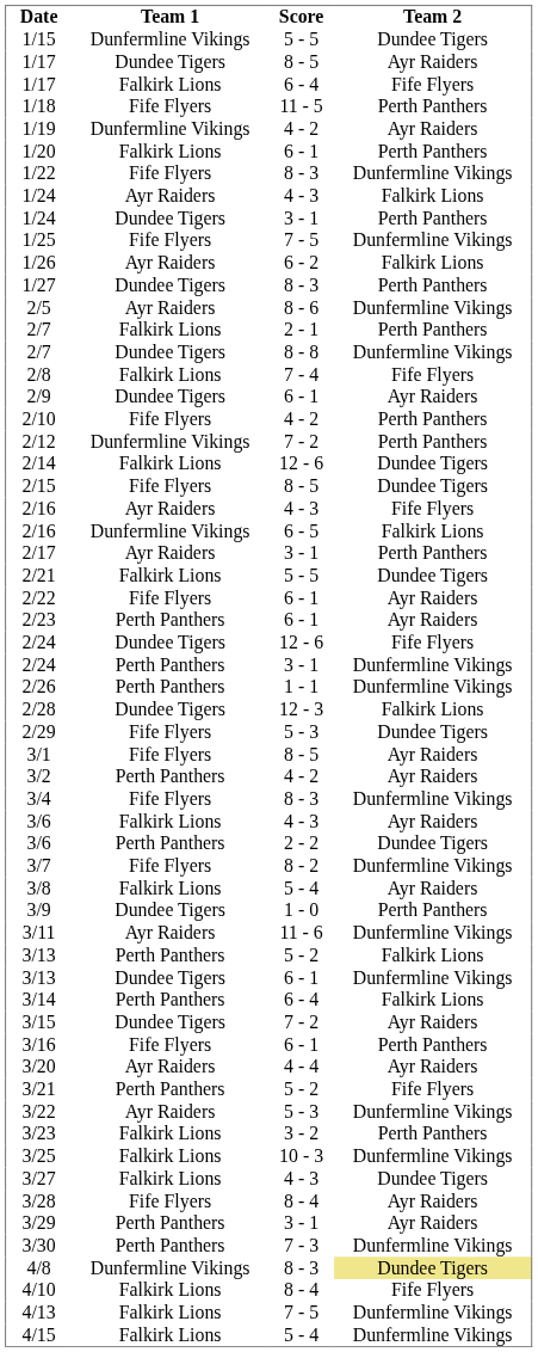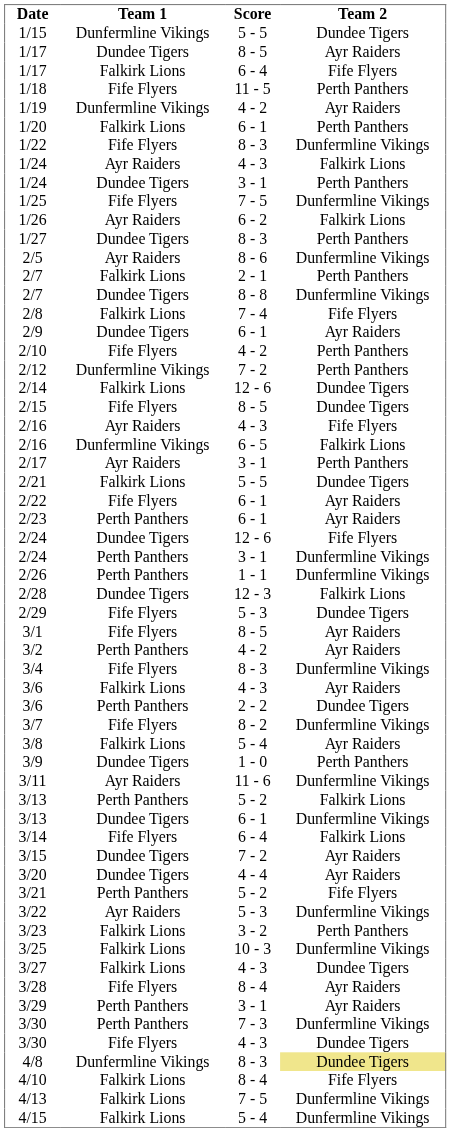 <table cellpadding="0" cellspacing="0" border="0" style="font-size: 90%; text-align: center; border: gray solid 1px; border-collapse: collapse;">
 <tr>
 <th width="50">Date</th>
 <th width="150">Team 1</th>
 <th width="50">Score</th>
 <th width="150">Team 2</th>
 </tr>
 <tr>
 <td>1/15</td>
 <td>Dunfermline Vikings</td>
 <td>5 - 5</td>
 <td>Dundee Tigers</td>
 </tr>
 <tr>
 <td>1/17</td>
 <td>Dundee Tigers</td>
 <td>8 - 5</td>
 <td>Ayr Raiders</td>
 </tr>
 <tr>
 <td>1/17</td>
 <td>Falkirk Lions</td>
 <td>6 - 4</td>
 <td>Fife Flyers</td>
 </tr>
 <tr>
 <td>1/18</td>
 <td>Fife Flyers</td>
 <td>11 - 5</td>
 <td>Perth Panthers</td>
 </tr>
 <tr>
 <td>1/19</td>
 <td>Dunfermline Vikings</td>
 <td>4 - 2</td>
 <td>Ayr Raiders</td>
 </tr>
 <tr>
 <td>1/20</td>
 <td>Falkirk Lions</td>
 <td>6 - 1</td>
 <td>Perth Panthers</td>
 </tr>
 <tr>
 <td>1/22</td>
 <td>Fife Flyers</td>
 <td>8 - 3</td>
 <td>Dunfermline Vikings</td>
 </tr>
 <tr>
 <td>1/24</td>
 <td>Ayr Raiders</td>
 <td>4 - 3</td>
 <td>Falkirk Lions</td>
 </tr>
 <tr>
 <td>1/24</td>
 <td>Dundee Tigers</td>
 <td>3 - 1</td>
 <td>Perth Panthers</td>
 </tr>
 <tr>
 <td>1/25</td>
 <td>Fife Flyers</td>
 <td>7 - 5</td>
 <td>Dunfermline Vikings</td>
 </tr>
 <tr>
 <td>1/26</td>
 <td>Ayr Raiders</td>
 <td>6 - 2</td>
 <td>Falkirk Lions</td>
 </tr>
 <tr>
 <td>1/27</td>
 <td>Dundee Tigers</td>
 <td>8 - 3</td>
 <td>Perth Panthers</td>
 </tr>
 <tr>
 <td>2/5</td>
 <td>Ayr Raiders</td>
 <td>8 - 6</td>
 <td>Dunfermline Vikings</td>
 </tr>
 <tr>
 <td>2/7</td>
 <td>Falkirk Lions</td>
 <td>2 - 1</td>
 <td>Perth Panthers</td>
 </tr>
 <tr>
 <td>2/7</td>
 <td>Dundee Tigers</td>
 <td>8 - 8</td>
 <td>Dunfermline Vikings</td>
 </tr>
 <tr>
 <td>2/8</td>
 <td>Falkirk Lions</td>
 <td>7 - 4</td>
 <td>Fife Flyers</td>
 </tr>
 <tr>
 <td>2/9</td>
 <td>Dundee Tigers</td>
 <td>6 - 1</td>
 <td>Ayr Raiders</td>
 </tr>
 <tr>
 <td>2/10</td>
 <td>Fife Flyers</td>
 <td>4 - 2</td>
 <td>Perth Panthers</td>
 </tr>
 <tr>
 <td>2/12</td>
 <td>Dunfermline Vikings</td>
 <td>7 - 2</td>
 <td>Perth Panthers</td>
 </tr>
 <tr>
 <td>2/14</td>
 <td>Falkirk Lions</td>
 <td>12 - 6</td>
 <td>Dundee Tigers</td>
 </tr>
 <tr>
 <td>2/15</td>
 <td>Fife Flyers</td>
 <td>8 - 5</td>
 <td>Dundee Tigers</td>
 </tr>
 <tr>
 <td>2/16</td>
 <td>Ayr Raiders</td>
 <td>4 - 3</td>
 <td>Fife Flyers</td>
 </tr>
 <tr>
 <td>2/16</td>
 <td>Dunfermline Vikings</td>
 <td>6 - 5</td>
 <td>Falkirk Lions</td>
 </tr>
 <tr>
 <td>2/17</td>
 <td>Ayr Raiders</td>
 <td>3 - 1</td>
 <td>Perth Panthers</td>
 </tr>
 <tr>
 <td>2/21</td>
 <td>Falkirk Lions</td>
 <td>5 - 5</td>
 <td>Dundee Tigers</td>
 </tr>
 <tr>
 <td>2/22</td>
 <td>Fife Flyers</td>
 <td>6 - 1</td>
 <td>Ayr Raiders</td>
 </tr>
 <tr>
 <td>2/23</td>
 <td>Perth Panthers</td>
 <td>6 - 1</td>
 <td>Ayr Raiders</td>
 </tr>
 <tr>
 <td>2/24</td>
 <td>Dundee Tigers</td>
 <td>12 - 6</td>
 <td>Fife Flyers</td>
 </tr>
 <tr>
 <td>2/24</td>
 <td>Perth Panthers</td>
 <td>3 - 1</td>
 <td>Dunfermline Vikings</td>
 </tr>
 <tr>
 <td>2/26</td>
 <td>Perth Panthers</td>
 <td>1 - 1</td>
 <td>Dunfermline Vikings</td>
 </tr>
 <tr>
 <td>2/28</td>
 <td>Dundee Tigers</td>
 <td>12 - 3</td>
 <td>Falkirk Lions</td>
 </tr>
 <tr>
 <td>2/29</td>
 <td>Fife Flyers</td>
 <td>5 - 3</td>
 <td>Dundee Tigers</td>
 </tr>
 <tr>
 <td>3/1</td>
 <td>Fife Flyers</td>
 <td>8 - 5</td>
 <td>Ayr Raiders</td>
 </tr>
 <tr>
 <td>3/2</td>
 <td>Perth Panthers</td>
 <td>4 - 2</td>
 <td>Ayr Raiders</td>
 </tr>
 <tr>
 <td>3/4</td>
 <td>Fife Flyers</td>
 <td>8 - 3</td>
 <td>Dunfermline Vikings</td>
 </tr>
 <tr>
 <td>3/6</td>
 <td>Falkirk Lions</td>
 <td>4 - 3</td>
 <td>Ayr Raiders</td>
 </tr>
 <tr>
 <td>3/6</td>
 <td>Perth Panthers</td>
 <td>2 - 2</td>
 <td>Dundee Tigers</td>
 </tr>
 <tr>
 <td>3/7</td>
 <td>Fife Flyers</td>
 <td>8 - 2</td>
 <td>Dunfermline Vikings</td>
 </tr>
 <tr>
 <td>3/8</td>
 <td>Falkirk Lions</td>
 <td>5 - 4</td>
 <td>Ayr Raiders</td>
 </tr>
 <tr>
 <td>3/9</td>
 <td>Dundee Tigers</td>
 <td>1 - 0</td>
 <td>Perth Panthers</td>
 </tr>
 <tr>
 <td>3/11</td>
 <td>Ayr Raiders</td>
 <td>11 - 6</td>
 <td>Dunfermline Vikings</td>
 </tr>
 <tr>
 <td>3/13</td>
 <td>Perth Panthers</td>
 <td>5 - 2</td>
 <td>Falkirk Lions</td>
 </tr>
 <tr>
 <td>3/13</td>
 <td>Dundee Tigers</td>
 <td>6 - 1</td>
 <td>Dunfermline Vikings</td>
 </tr>
 <tr>
 <td>3/14</td>
-<td>Perth Panthers</td>
+<td>Fife Flyers</td>
 <td>6 - 4</td>
 <td>Falkirk Lions</td>
 </tr>
 <tr>
 <td>3/15</td>
 <td>Dundee Tigers</td>
 <td>7 - 2</td>
 <td>Ayr Raiders</td>
 </tr>
 <tr>
-<td>3/16</td>
-<td>Fife Flyers</td>
-<td>6 - 1</td>
-<td>Perth Panthers</td>
-</tr>
-<tr>
 <td>3/20</td>
-<td>Ayr Raiders</td>
+<td>Dundee Tigers</td>
 <td>4 - 4</td>
 <td>Ayr Raiders</td>
 </tr>
 <tr>
 <td>3/21</td>
 <td>Perth Panthers</td>
 <td>5 - 2</td>
 <td>Fife Flyers</td>
 </tr>
 <tr>
 <td>3/22</td>
 <td>Ayr Raiders</td>
 <td>5 - 3</td>
 <td>Dunfermline Vikings</td>
 </tr>
 <tr>
 <td>3/23</td>
 <td>Falkirk Lions</td>
 <td>3 - 2</td>
 <td>Perth Panthers</td>
 </tr>
 <tr>
 <td>3/25</td>
 <td>Falkirk Lions</td>
 <td>10 - 3</td>
 <td>Dunfermline Vikings</td>
 </tr>
 <tr>
 <td>3/27</td>
 <td>Falkirk Lions</td>
 <td>4 - 3</td>
 <td>Dundee Tigers</td>
 </tr>
 <tr>
 <td>3/28</td>
 <td>Fife Flyers</td>
 <td>8 - 4</td>
 <td>Ayr Raiders</td>
 </tr>
 <tr>
 <td>3/29</td>
 <td>Perth Panthers</td>
 <td>3 - 1</td>
 <td>Ayr Raiders</td>
 </tr>
 <tr>
 <td>3/30</td>
 <td>Perth Panthers</td>
 <td>7 - 3</td>
 <td>Dunfermline Vikings</td>
 </tr>
 <tr>
+<td>3/30</td>
+<td>Fife Flyers</td>
+<td>4 - 3</td>
+<td>Dundee Tigers</td>
+</tr>
+<tr>
 <td>4/8</td>
 <td>Dunfermline Vikings</td>
 <td>8 - 3</td>
 <td style="background: khaki;">Dundee Tigers</td>
 </tr>
 <tr>
 <td>4/10</td>
 <td>Falkirk Lions</td>
 <td>8 - 4</td>
 <td>Fife Flyers</td>
 </tr>
 <tr>
 <td>4/13</td>
 <td>Falkirk Lions</td>
 <td>7 - 5</td>
 <td>Dunfermline Vikings</td>
 </tr>
 <tr>
 <td>4/15</td>
 <td>Falkirk Lions</td>
 <td>5 - 4</td>
 <td>Dunfermline Vikings</td>
 </tr>
 </table>
